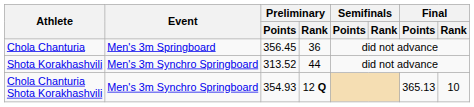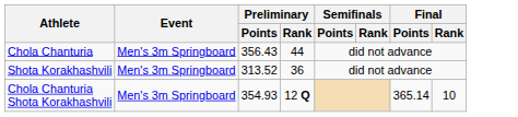 <table class=wikitable style="font-size:90%">
 <tr>
 <th rowspan="2">Athlete</th>
 <th rowspan="2">Event</th>
 <th colspan="2">Preliminary</th>
 <th colspan="2">Semifinals</th>
 <th colspan="2">Final</th>
 </tr>
 <tr>
 <th>Points</th>
 <th>Rank</th>
 <th>Points</th>
 <th>Rank</th>
 <th>Points</th>
 <th>Rank</th>
 </tr>
 <tr>
 <td rowspan="1"><a href='#'>Chola Chanturia</a></td>
 <td><a href='#'>Men's 3m Springboard</a></td>
-<td align=center>356.45</td>
+<td align=center>356.43</td>
+<td align=center>44</td>
+<td align=center colspan=4>did not advance</td>
+</tr>
+<tr>
+<td rowspan="1"><a href='#'>Shota Korakhashvili</a></td>
+<td><a href='#'>Men's 3m Springboard</a></td>
+<td align=center>313.52</td>
 <td align=center>36</td>
 <td align=center colspan=4>did not advance</td>
 </tr>
 <tr>
-<td rowspan="1"><a href='#'>Shota Korakhashvili</a></td>
-<td><a href='#'>Men's 3m Synchro Springboard</a></td>
-<td align=center>313.52</td>
-<td align=center>44</td>
-<td align=center colspan=4>did not advance</td>
-</tr>
-<tr>
 <td rowspan="1"><a href='#'>Chola Chanturia</a><br><a href='#'>Shota Korakhashvili</a></td>
-<td><a href='#'>Men's 3m Synchro Springboard</a></td>
+<td><a href='#'>Men's 3m Springboard</a></td>
 <td align=center>354.93</td>
 <td align=center>12 <strong>Q</strong></td>
 <td colspan= 2 bgcolor="wheat"></td>
-<td align=center>365.13</td>
+<td align=center>365.14</td>
 <td align=center>10</td>
 </tr>
 </table>
